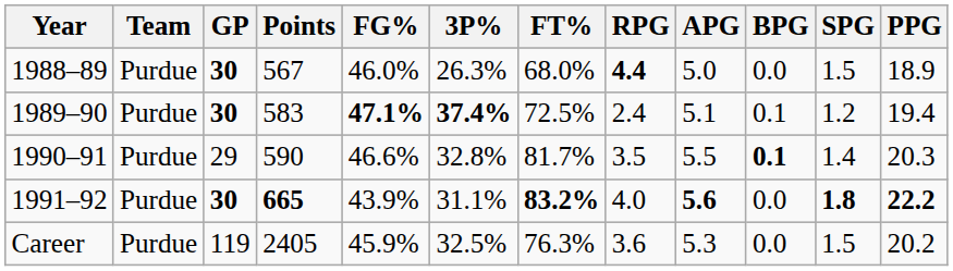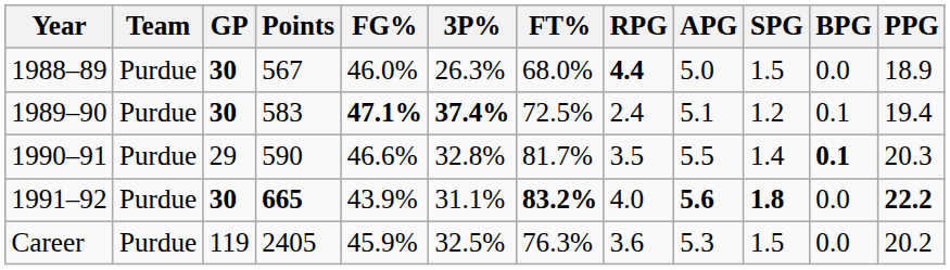 <table class="wikitable">
 <tr>
 <th>Year</th>
 <th>Team</th>
 <th>GP</th>
 <th>Points</th>
 <th>FG%</th>
 <th>3P%</th>
 <th>FT%</th>
 <th>RPG</th>
 <th>APG</th>
+<th>SPG</th>
 <th>BPG</th>
-<th>SPG</th>
 <th>PPG</th>
 </tr>
 <tr>
 <td>1988–89</td>
 <td>Purdue</td>
 <td><strong>30</strong></td>
 <td>567</td>
 <td>46.0%</td>
 <td>26.3%</td>
 <td>68.0%</td>
 <td><strong>4.4</strong></td>
 <td>5.0</td>
+<td>1.5</td>
 <td>0.0</td>
-<td>1.5</td>
 <td>18.9</td>
 </tr>
 <tr>
 <td>1989–90</td>
 <td>Purdue</td>
 <td><strong>30</strong></td>
 <td>583</td>
 <td><strong>47.1%</strong></td>
 <td><strong>37.4%</strong></td>
 <td>72.5%</td>
 <td>2.4</td>
 <td>5.1</td>
+<td>1.2</td>
 <td>0.1</td>
-<td>1.2</td>
 <td>19.4</td>
 </tr>
 <tr>
 <td>1990–91</td>
 <td>Purdue</td>
 <td>29</td>
 <td>590</td>
 <td>46.6%</td>
 <td>32.8%</td>
 <td>81.7%</td>
 <td>3.5</td>
 <td>5.5</td>
+<td>1.4</td>
 <td><strong>0.1</strong></td>
-<td>1.4</td>
 <td>20.3</td>
 </tr>
 <tr>
 <td>1991–92</td>
 <td>Purdue</td>
 <td><strong>30</strong></td>
 <td><strong>665</strong></td>
 <td>43.9%</td>
 <td>31.1%</td>
 <td><strong>83.2%</strong></td>
 <td>4.0</td>
 <td><strong>5.6</strong></td>
+<td><strong>1.8</strong></td>
 <td>0.0</td>
-<td><strong>1.8</strong></td>
 <td><strong>22.2</strong></td>
 </tr>
 <tr>
 <td>Career</td>
 <td>Purdue</td>
 <td>119</td>
 <td>2405</td>
 <td>45.9%</td>
 <td>32.5%</td>
 <td>76.3%</td>
 <td>3.6</td>
 <td>5.3</td>
+<td>1.5</td>
 <td>0.0</td>
-<td>1.5</td>
 <td>20.2</td>
 </tr>
 </table>
